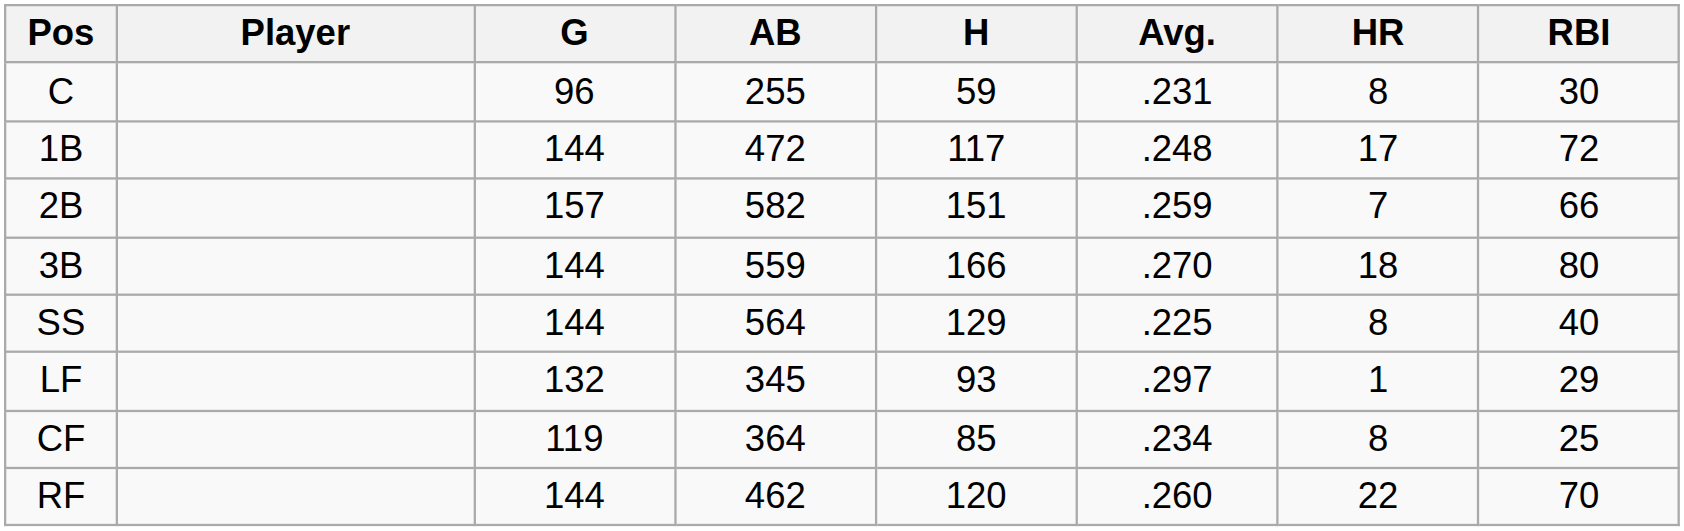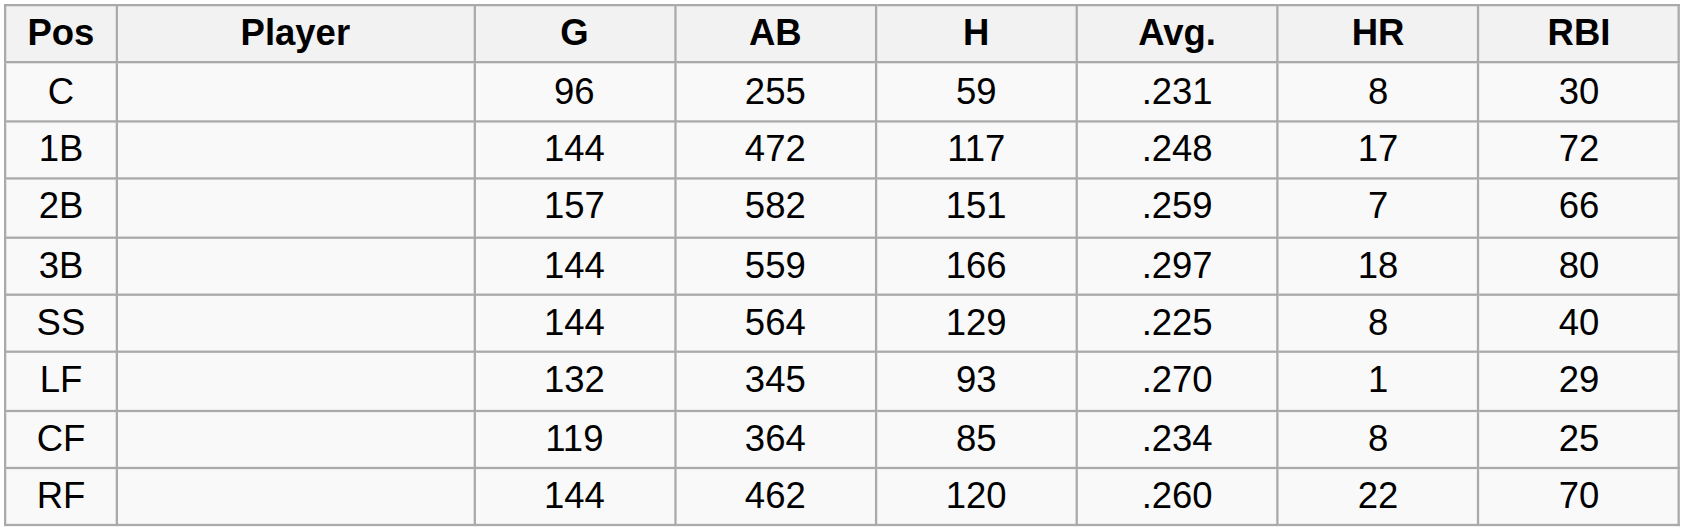 <table class="wikitable sortable">
 <tr>
 <th bgcolor="#DDDDFF" width="5%">Pos</th>
 <th bgcolor="#DDDDFF" width="16%">Player</th>
 <th bgcolor="#DDDDFF" width="9%">G</th>
 <th bgcolor="#DDDDFF" width="9%">AB</th>
 <th bgcolor="#DDDDFF" width="9%">H</th>
 <th bgcolor="#DDDDFF" width="9%">Avg.</th>
 <th bgcolor="#DDDDFF" width="9%">HR</th>
 <th bgcolor="#DDDDFF" width="9%">RBI</th>
 </tr>
 <tr align="center">
 <td>C</td>
 <td></td>
 <td>96</td>
 <td>255</td>
 <td>59</td>
 <td>.231</td>
 <td>8</td>
 <td>30</td>
 </tr>
 <tr align="center">
 <td>1B</td>
 <td></td>
 <td>144</td>
 <td>472</td>
 <td>117</td>
 <td>.248</td>
 <td>17</td>
 <td>72</td>
 </tr>
 <tr align="center">
 <td>2B</td>
 <td></td>
 <td>157</td>
 <td>582</td>
 <td>151</td>
 <td>.259</td>
 <td>7</td>
 <td>66</td>
 </tr>
 <tr align="center">
 <td>3B</td>
 <td></td>
 <td>144</td>
 <td>559</td>
 <td>166</td>
-<td>.270</td>
+<td>.297</td>
 <td>18</td>
 <td>80</td>
 </tr>
 <tr align="center">
 <td>SS</td>
 <td></td>
 <td>144</td>
 <td>564</td>
 <td>129</td>
 <td>.225</td>
 <td>8</td>
 <td>40</td>
 </tr>
 <tr align="center">
 <td>LF</td>
 <td></td>
 <td>132</td>
 <td>345</td>
 <td>93</td>
-<td>.297</td>
+<td>.270</td>
 <td>1</td>
 <td>29</td>
 </tr>
 <tr align="center">
 <td>CF</td>
 <td></td>
 <td>119</td>
 <td>364</td>
 <td>85</td>
 <td>.234</td>
 <td>8</td>
 <td>25</td>
 </tr>
 <tr align="center">
 <td>RF</td>
 <td></td>
 <td>144</td>
 <td>462</td>
 <td>120</td>
 <td>.260</td>
 <td>22</td>
 <td>70</td>
 </tr>
 </table>
